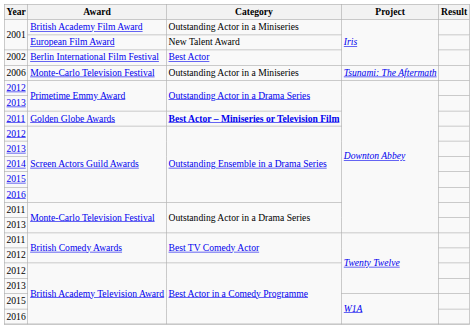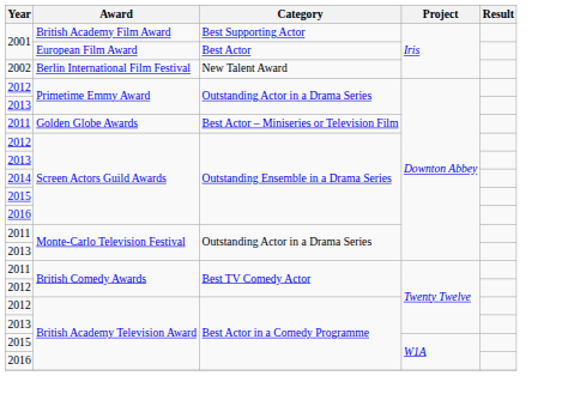 <table class="wikitable unsortable">
 <tr>
 <th>Year</th>
 <th>Award</th>
 <th>Category</th>
 <th>Project</th>
 <th class="unsortable">Result</th>
 </tr>
 <tr>
 <td rowspan=2>2001</td>
 <td><a href='#'>British Academy Film Award</a></td>
-<td>Outstanding Actor in a Miniseries</td>
+<td><a href='#'>Best Supporting Actor</a></td>
 <td rowspan=3><em><a href='#'>Iris</a></em></td>
 <td></td>
 </tr>
 <tr>
 <td><a href='#'>European Film Award</a></td>
-<td>New Talent Award</td>
+<td><a href='#'>Best Actor</a></td>
 <td></td>
 </tr>
 <tr>
 <td>2002</td>
 <td><a href='#'>Berlin International Film Festival</a></td>
-<td><a href='#'>Best Actor</a></td>
-<td></td>
-</tr>
-<tr>
-<td>2006</td>
-<td><a href='#'>Monte-Carlo Television Festival</a></td>
-<td>Outstanding Actor in a Miniseries</td>
-<td><em><a href='#'>Tsunami: The Aftermath</a></em></td>
+<td>New Talent Award</td>
 <td></td>
 </tr>
 <tr>
 <td><a href='#'>2012</a></td>
 <td rowspan=2><a href='#'>Primetime Emmy Award</a></td>
 <td rowspan=2><a href='#'>Outstanding Actor in a Drama Series</a></td>
 <td rowspan=10><em><a href='#'>Downton Abbey</a></em></td>
 <td></td>
 </tr>
 <tr>
 <td><a href='#'>2013</a></td>
 <td></td>
 </tr>
 <tr>
 <td><a href='#'>2011</a></td>
 <td><a href='#'>Golden Globe Awards</a></td>
-<td><strong><a href='#'>Best Actor – Miniseries or Television Film</a></strong></td>
+<td><a href='#'>Best Actor – Miniseries or Television Film</a></td>
 <td></td>
 </tr>
 <tr>
 <td><a href='#'>2012</a></td>
 <td rowspan=5><a href='#'>Screen Actors Guild Awards</a></td>
 <td rowspan=5><a href='#'>Outstanding Ensemble in a Drama Series</a></td>
 <td></td>
 </tr>
 <tr>
 <td><a href='#'>2013</a></td>
 <td></td>
 </tr>
 <tr>
 <td><a href='#'>2014</a></td>
 <td></td>
 </tr>
 <tr>
 <td><a href='#'>2015</a></td>
 <td></td>
 </tr>
 <tr>
 <td><a href='#'>2016</a></td>
 <td></td>
 </tr>
 <tr>
 <td>2011</td>
 <td rowspan=2><a href='#'>Monte-Carlo Television Festival</a></td>
 <td rowspan=2>Outstanding Actor in a Drama Series</td>
 <td></td>
 </tr>
 <tr>
 <td>2013</td>
 <td></td>
 </tr>
 <tr>
 <td>2011</td>
 <td rowspan=2><a href='#'>British Comedy Awards</a></td>
 <td rowspan=2><a href='#'>Best TV Comedy Actor</a></td>
 <td rowspan=4><em><a href='#'>Twenty Twelve</a></em></td>
 <td></td>
 </tr>
 <tr>
 <td>2012</td>
 <td></td>
 </tr>
 <tr>
 <td>2012</td>
 <td rowspan=4><a href='#'>British Academy Television Award</a></td>
 <td rowspan=4><a href='#'>Best Actor in a Comedy Programme</a></td>
 <td></td>
 </tr>
 <tr>
 <td>2013</td>
 <td></td>
 </tr>
 <tr>
 <td>2015</td>
 <td rowspan=2><em><a href='#'>W1A</a></em></td>
 <td></td>
 </tr>
 <tr>
 <td>2016</td>
 <td></td>
 </tr>
 <tr>
 </tr>
 </table>
